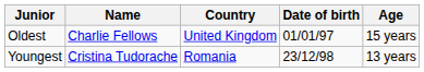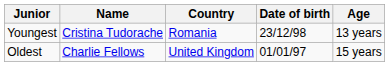 <table class="wikitable">
 <tr>
 <th>Junior</th>
 <th>Name</th>
 <th>Country</th>
 <th>Date of birth</th>
 <th>Age</th>
 </tr>
 <tr>
+<td>Youngest</td>
+<td><a href='#'>Cristina Tudorache</a></td>
+<td>  <a href='#'>Romania</a></td>
+<td>23/12/98</td>
+<td>13 years</td>
+</tr>
+<tr>
 <td>Oldest</td>
 <td><a href='#'>Charlie Fellows</a></td>
 <td> <a href='#'>United Kingdom</a></td>
 <td>01/01/97</td>
 <td>15 years</td>
 </tr>
-<tr>
-<td>Youngest</td>
-<td><a href='#'>Cristina Tudorache</a></td>
-<td>  <a href='#'>Romania</a></td>
-<td>23/12/98</td>
-<td>13 years</td>
-</tr>
 </table>
